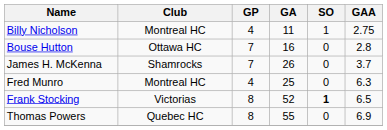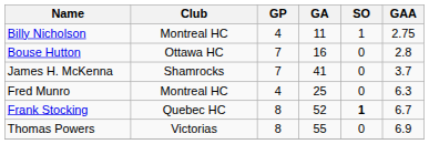 <table class="wikitable" style="text-align:center;">
 <tr>
 <th style="width:10em">Name</th>
 <th style="width:10em">Club</th>
 <th style="width:3em">GP</th>
 <th style="width:3em">GA</th>
 <th style="width:3em">SO</th>
 <th style="width:3em">GAA</th>
 </tr>
 <tr>
 <td align="left"><a href='#'>Billy Nicholson</a></td>
 <td>Montreal HC</td>
 <td>4</td>
 <td>11</td>
 <td>1</td>
 <td>2.75</td>
 </tr>
 <tr>
 <td align="left"><a href='#'>Bouse Hutton</a></td>
 <td>Ottawa HC</td>
 <td>7</td>
 <td>16</td>
 <td>0</td>
 <td>2.8</td>
 </tr>
 <tr>
 <td align="left">James H. McKenna</td>
 <td>Shamrocks</td>
 <td>7</td>
-<td>26</td>
+<td>41</td>
 <td>0</td>
 <td>3.7</td>
 </tr>
 <tr>
 <td align="left">Fred Munro</td>
 <td>Montreal HC</td>
 <td>4</td>
 <td>25</td>
 <td>0</td>
 <td>6.3</td>
 </tr>
 <tr>
 <td align="left"><a href='#'>Frank Stocking</a></td>
-<td>Victorias</td>
+<td>Quebec HC</td>
 <td>8</td>
 <td>52</td>
 <td><strong>1</strong></td>
-<td>6.5</td>
+<td>6.7</td>
 </tr>
 <tr>
 <td align="left">Thomas Powers</td>
-<td>Quebec HC</td>
+<td>Victorias</td>
 <td>8</td>
 <td>55</td>
 <td>0</td>
 <td>6.9</td>
 </tr>
 <tr>
 </tr>
 </table>
